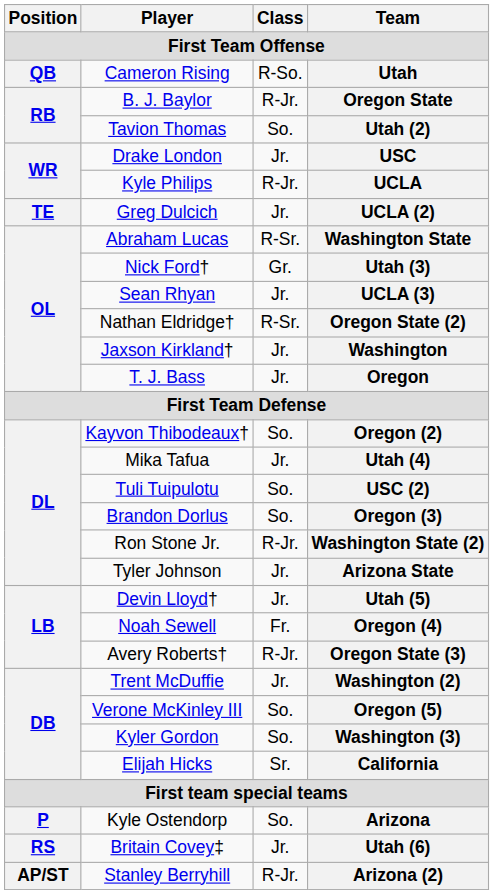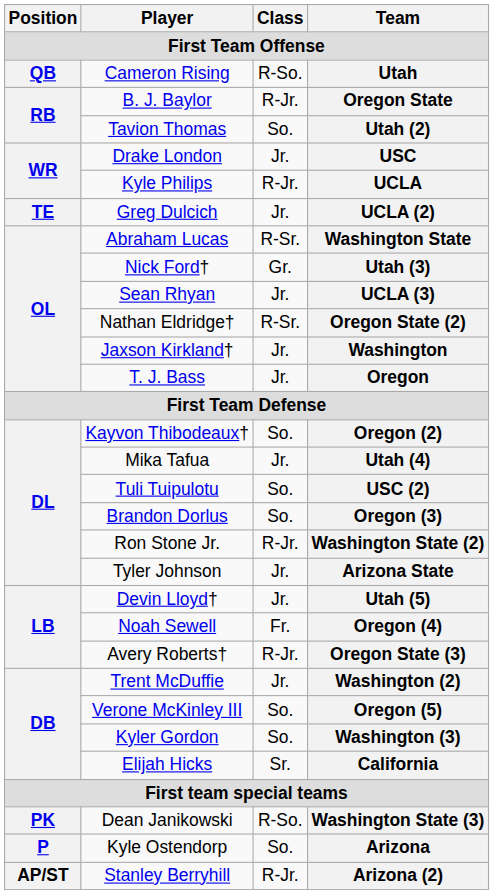 <table class="wikitable">
 <tr>
 <th>Position</th>
 <th>Player</th>
 <th>Class</th>
 <th>Team</th>
 </tr>
 <tr>
 <td colspan="4" style="text-align:center; background:#ddd;"><strong>First Team Offense</strong></td>
 </tr>
 <tr style="text-align:center;">
 <th rowspan="1"><a href='#'>QB</a></th>
 <td><a href='#'>Cameron Rising</a></td>
 <td>R-So.</td>
 <th style=>Utah</th>
 </tr>
 <tr style="text-align:center;">
 <th rowspan="2"><a href='#'>RB</a></th>
 <td><a href='#'>B. J. Baylor</a></td>
 <td>R-Jr.</td>
 <th style=>Oregon State</th>
 </tr>
 <tr style="text-align:center;">
 <td><a href='#'>Tavion Thomas</a></td>
 <td>So.</td>
 <th style=>Utah (2)</th>
 </tr>
 <tr style="text-align:center;">
 <th rowspan="2"><a href='#'>WR</a></th>
 <td><a href='#'>Drake London</a></td>
 <td>Jr.</td>
 <th style=>USC</th>
 </tr>
 <tr style="text-align:center;">
 <td><a href='#'>Kyle Philips</a></td>
 <td>R-Jr.</td>
 <th style=>UCLA</th>
 </tr>
 <tr style="text-align:center;">
 <th rowspan="1"><a href='#'>TE</a></th>
 <td><a href='#'>Greg Dulcich</a></td>
 <td>Jr.</td>
 <th style=>UCLA (2)</th>
 </tr>
 <tr style="text-align:center;">
 <th rowspan="6"><a href='#'>OL</a></th>
 <td><a href='#'>Abraham Lucas</a></td>
 <td>R-Sr.</td>
 <th style=>Washington State</th>
 </tr>
 <tr style="text-align:center;">
 <td><a href='#'>Nick Ford</a>†</td>
 <td>Gr.</td>
 <th style=>Utah (3)</th>
 </tr>
 <tr style="text-align:center;">
 <td><a href='#'>Sean Rhyan</a></td>
 <td>Jr.</td>
 <th style=>UCLA (3)</th>
 </tr>
 <tr style="text-align:center;">
 <td>Nathan Eldridge†</td>
 <td>R-Sr.</td>
 <th style=>Oregon State (2)</th>
 </tr>
 <tr style="text-align:center;">
 <td><a href='#'>Jaxson Kirkland</a>†</td>
 <td>Jr.</td>
 <th style=>Washington</th>
 </tr>
 <tr style="text-align:center;">
 <td><a href='#'>T. J. Bass</a></td>
 <td>Jr.</td>
 <th style=>Oregon</th>
 </tr>
 <tr style="text-align:center;">
 <td colspan="4" style="text-align:center; background:#ddd;"><strong>First Team Defense</strong></td>
 </tr>
 <tr style="text-align:center;">
 <th rowspan="6"><a href='#'>DL</a></th>
 <td><a href='#'>Kayvon Thibodeaux</a>†</td>
 <td>So.</td>
 <th style=>Oregon (2)</th>
 </tr>
 <tr style="text-align:center;">
 <td>Mika Tafua</td>
 <td>Jr.</td>
 <th style=>Utah (4)</th>
 </tr>
 <tr style="text-align:center;">
 <td><a href='#'>Tuli Tuipulotu</a></td>
 <td>So.</td>
 <th style=>USC (2)</th>
 </tr>
 <tr style="text-align:center;">
 <td><a href='#'>Brandon Dorlus</a></td>
 <td>So.</td>
 <th style=>Oregon (3)</th>
 </tr>
 <tr style="text-align:center;">
 <td>Ron Stone Jr.</td>
 <td>R-Jr.</td>
 <th style=>Washington State (2)</th>
 </tr>
 <tr style="text-align:center;">
 <td>Tyler Johnson</td>
 <td>Jr.</td>
 <th style=>Arizona State</th>
 </tr>
 <tr style="text-align:center;">
 <th rowspan="3"><a href='#'>LB</a></th>
 <td><a href='#'>Devin Lloyd</a>†</td>
 <td>Jr.</td>
 <th style=>Utah (5)</th>
 </tr>
 <tr style="text-align:center;">
 <td><a href='#'>Noah Sewell</a></td>
 <td>Fr.</td>
 <th style=>Oregon (4)</th>
 </tr>
 <tr style="text-align:center;">
 <td>Avery Roberts†</td>
 <td>R-Jr.</td>
 <th style=>Oregon State (3)</th>
 </tr>
 <tr style="text-align:center;">
 <th rowspan="4"><a href='#'>DB</a></th>
 <td><a href='#'>Trent McDuffie</a></td>
 <td>Jr.</td>
 <th style=>Washington (2)</th>
 </tr>
 <tr style="text-align:center;">
 <td><a href='#'>Verone McKinley III</a></td>
 <td>So.</td>
 <th style=>Oregon (5)</th>
 </tr>
 <tr style="text-align:center;">
 <td><a href='#'>Kyler Gordon</a></td>
 <td>So.</td>
 <th style=>Washington (3)</th>
 </tr>
 <tr style="text-align:center;">
 <td><a href='#'>Elijah Hicks</a></td>
 <td>Sr.</td>
 <th style=>California</th>
 </tr>
 <tr>
 <td colspan="4" style="text-align:center; background:#ddd;"><strong>First team special teams</strong></td>
 </tr>
 <tr style="text-align:center;">
+<th rowspan="1"><a href='#'>PK</a></th>
+<td>Dean Janikowski</td>
+<td>R-So.</td>
+<th style=>Washington State (3)</th>
+</tr>
+<tr style="text-align:center;">
 <th rowspan="1"><a href='#'>P</a></th>
 <td>Kyle Ostendorp</td>
 <td>So.</td>
 <th style=>Arizona</th>
-</tr>
-<tr style="text-align:center;">
-<th rowspan="1"><a href='#'>RS</a></th>
-<td><a href='#'>Britain Covey</a>‡</td>
-<td>Jr.</td>
-<th style=>Utah (6)</th>
 </tr>
 <tr style="text-align:center;">
 <th rowspan="2">AP/ST</th>
 <td><a href='#'>Stanley Berryhill</a></td>
 <td>R-Jr.</td>
 <th style=>Arizona (2)</th>
 </tr>
 </table>
